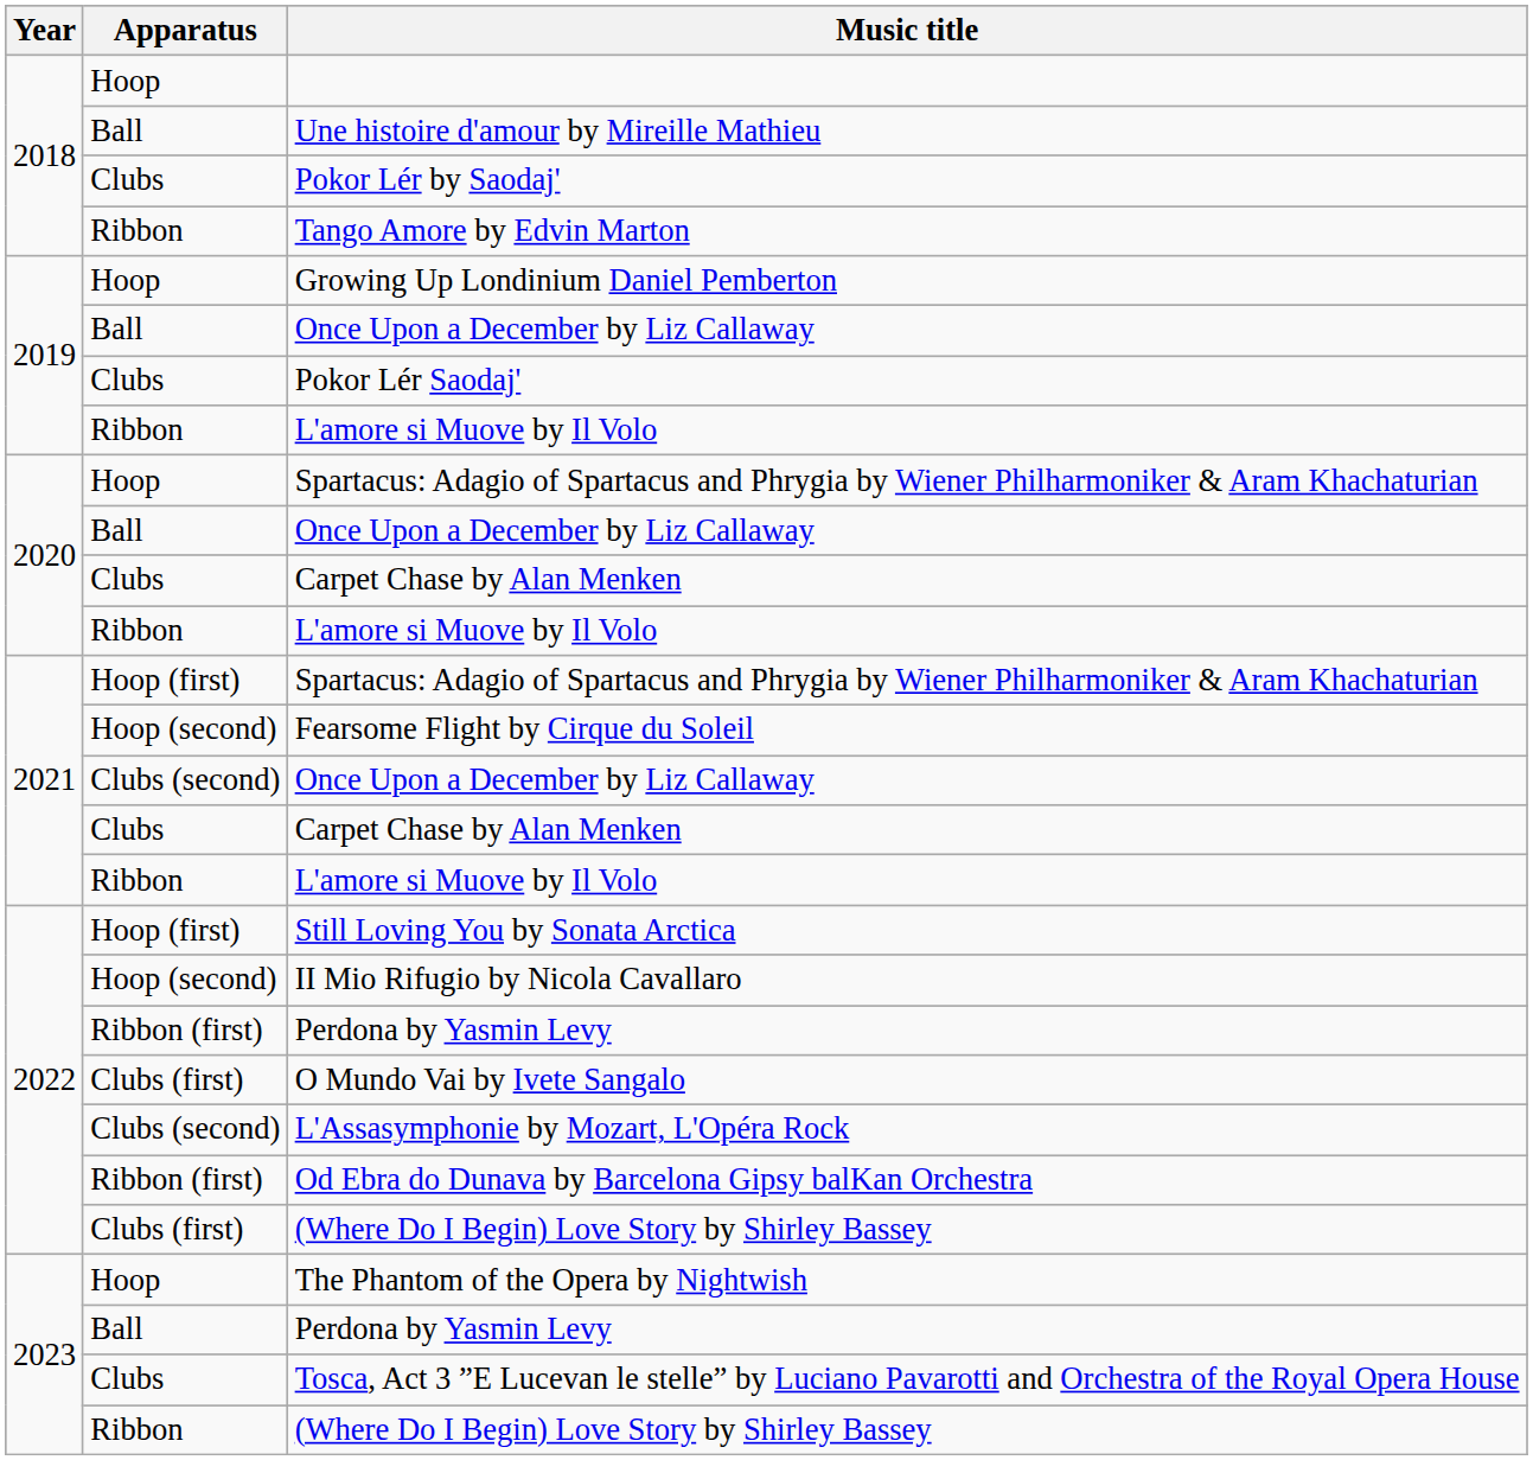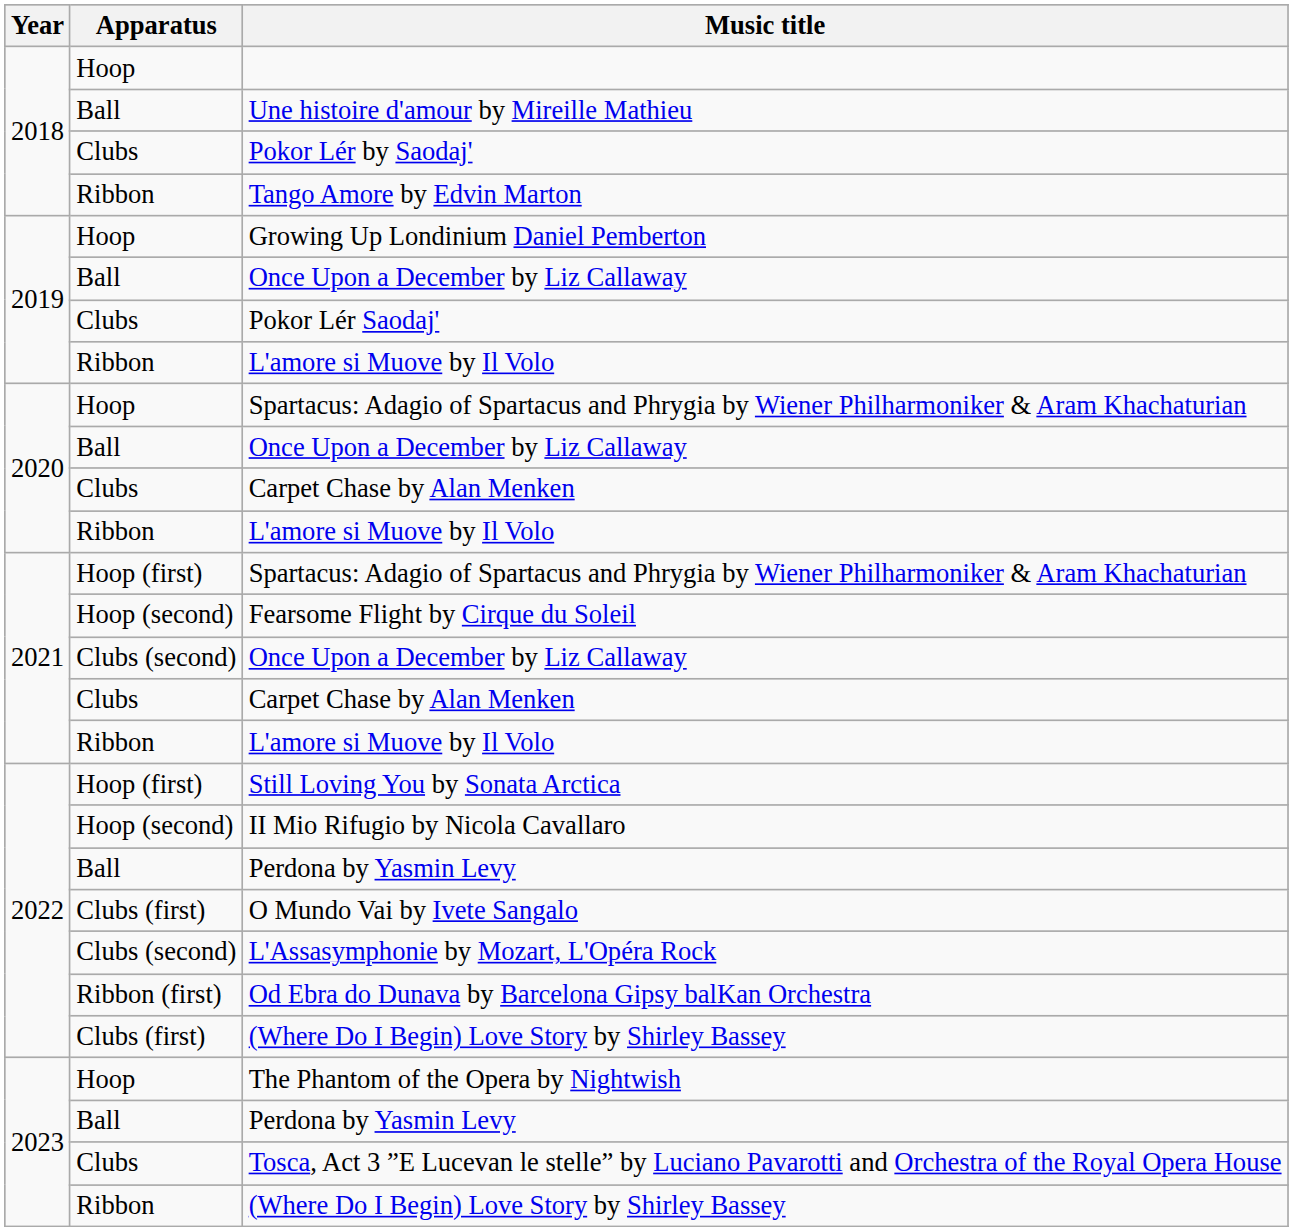 <table class="wikitable">
 <tr>
 <th>Year</th>
 <th>Apparatus</th>
 <th>Music title</th>
 </tr>
 <tr>
 <td rowspan="4">2018</td>
 <td>Hoop</td>
 <td></td>
 </tr>
 <tr>
 <td>Ball</td>
 <td><a href='#'>Une histoire d'amour</a> by <a href='#'>Mireille Mathieu</a></td>
 </tr>
 <tr>
 <td>Clubs</td>
 <td><a href='#'>Pokor Lér</a> by <a href='#'>Saodaj'</a></td>
 </tr>
 <tr>
 <td>Ribbon</td>
 <td><a href='#'>Tango Amore</a> by <a href='#'>Edvin Marton</a></td>
 </tr>
 <tr>
 <td rowspan="4">2019</td>
 <td>Hoop</td>
 <td>Growing Up Londinium <a href='#'>Daniel Pemberton</a></td>
 </tr>
 <tr>
 <td>Ball</td>
 <td><a href='#'>Once Upon a December</a> by <a href='#'>Liz Callaway</a></td>
 </tr>
 <tr>
 <td>Clubs</td>
 <td>Pokor Lér <a href='#'>Saodaj'</a></td>
 </tr>
 <tr>
 <td>Ribbon</td>
 <td><a href='#'>L'amore si Muove</a> by <a href='#'>Il Volo</a></td>
 </tr>
 <tr>
 <td rowspan="4">2020</td>
 <td>Hoop</td>
 <td>Spartacus: Adagio of Spartacus and Phrygia by <a href='#'>Wiener Philharmoniker</a> & <a href='#'>Aram Khachaturian</a></td>
 </tr>
 <tr>
 <td>Ball</td>
 <td><a href='#'>Once Upon a December</a> by <a href='#'>Liz Callaway</a></td>
 </tr>
 <tr>
 <td>Clubs</td>
 <td>Carpet Chase by <a href='#'>Alan Menken</a></td>
 </tr>
 <tr>
 <td>Ribbon</td>
 <td><a href='#'>L'amore si Muove</a> by <a href='#'>Il Volo</a></td>
 </tr>
 <tr>
 <td rowspan="5">2021</td>
 <td>Hoop (first)</td>
 <td>Spartacus: Adagio of Spartacus and Phrygia by <a href='#'>Wiener Philharmoniker</a> & <a href='#'>Aram Khachaturian</a></td>
 </tr>
 <tr>
 <td>Hoop (second)</td>
 <td>Fearsome Flight by <a href='#'>Cirque du Soleil</a></td>
 </tr>
 <tr>
 <td>Clubs (second)</td>
 <td><a href='#'>Once Upon a December</a> by <a href='#'>Liz Callaway</a></td>
 </tr>
 <tr>
 <td>Clubs</td>
 <td>Carpet Chase by <a href='#'>Alan Menken</a></td>
 </tr>
 <tr>
 <td>Ribbon</td>
 <td><a href='#'>L'amore si Muove</a> by <a href='#'>Il Volo</a></td>
 </tr>
 <tr>
 <td rowspan="7">2022</td>
 <td>Hoop (first)</td>
 <td><a href='#'>Still Loving You</a> by <a href='#'>Sonata Arctica</a></td>
 </tr>
 <tr>
 <td>Hoop (second)</td>
 <td>II Mio Rifugio by Nicola Cavallaro</td>
 </tr>
 <tr>
-<td>Ribbon (first)</td>
+<td>Ball</td>
 <td>Perdona by <a href='#'>Yasmin Levy</a></td>
 </tr>
 <tr>
 <td>Clubs (first)</td>
 <td>O Mundo Vai by <a href='#'>Ivete Sangalo</a></td>
 </tr>
 <tr>
 <td>Clubs (second)</td>
 <td><a href='#'>L'Assasymphonie</a> by <a href='#'>Mozart, L'Opéra Rock</a></td>
 </tr>
 <tr>
 <td>Ribbon (first)</td>
 <td><a href='#'>Od Ebra do Dunava</a> by <a href='#'>Barcelona Gipsy balKan Orchestra</a></td>
 </tr>
 <tr>
 <td>Clubs (first)</td>
 <td><a href='#'>(Where Do I Begin) Love Story</a> by <a href='#'>Shirley Bassey</a></td>
 </tr>
 <tr>
 <td rowspan="4">2023</td>
 <td>Hoop</td>
 <td>The Phantom of the Opera by <a href='#'>Nightwish</a></td>
 </tr>
 <tr>
 <td>Ball</td>
 <td>Perdona by <a href='#'>Yasmin Levy</a></td>
 </tr>
 <tr>
 <td>Clubs</td>
 <td><a href='#'>Tosca</a>, Act 3 ”E Lucevan le stelle” by <a href='#'>Luciano Pavarotti</a> and <a href='#'>Orchestra of the Royal Opera House</a></td>
 </tr>
 <tr>
 <td>Ribbon</td>
 <td><a href='#'>(Where Do I Begin) Love Story</a> by <a href='#'>Shirley Bassey</a></td>
 </tr>
 <tr>
 </tr>
 </table>
